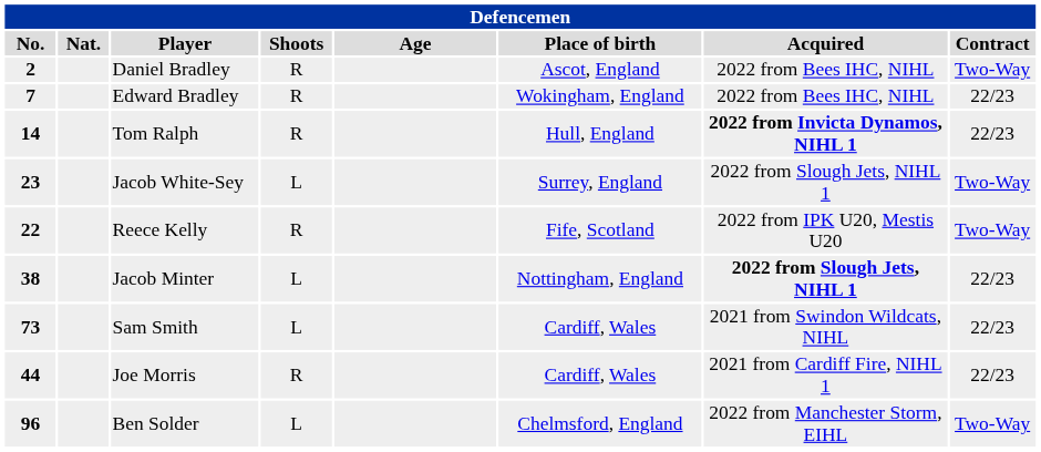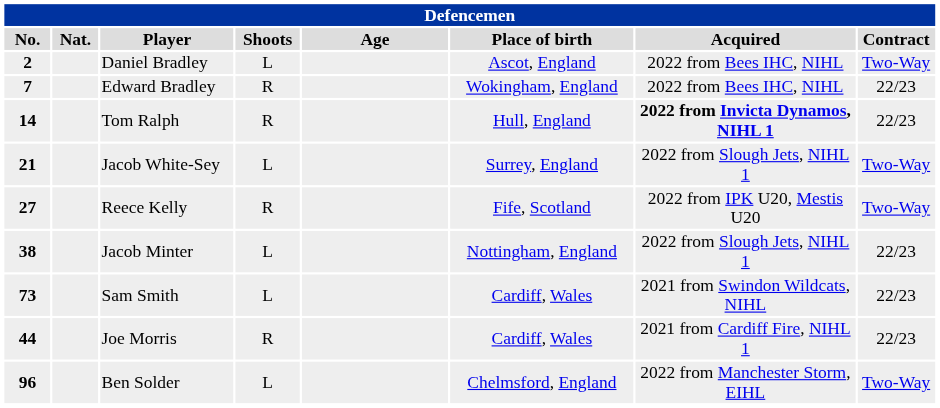 <table class="toccolours"  style="width:97%; clear:both; margin:1.5em auto; text-align:center;">
 <tr>
 <th colspan="11" style="background:#0033A0; color:white;">Defencemen</th>
 </tr>
 <tr style="background:#ddd;">
 <th width=5%>No.</th>
 <th width=5%>Nat.</th>
 <th !width=22%>Player</th>
 <th width=7%>Shoots</th>
 <th width=16%>Age</th>
 <th width=20%>Place of birth</th>
 <th width=24%>Acquired</th>
 <td><strong>Contract</strong></td>
 </tr>
 <tr style="background:#eee;">
 <td><strong>2</strong></td>
 <td></td>
 <td align="left">Daniel Bradley</td>
-<td>R</td>
+<td>L</td>
 <td></td>
 <td><a href='#'>Ascot</a>, <a href='#'>England</a></td>
 <td>2022 from <a href='#'>Bees IHC</a>, <a href='#'>NIHL</a></td>
 <td><a href='#'>Two-Way</a></td>
 </tr>
 <tr style="background:#eee;">
 <td><strong>7</strong></td>
 <td></td>
 <td align="left">Edward Bradley</td>
 <td>R</td>
 <td></td>
 <td><a href='#'>Wokingham</a>, <a href='#'>England</a></td>
 <td>2022 from <a href='#'>Bees IHC</a>, <a href='#'>NIHL</a></td>
 <td>22/23</td>
 </tr>
 <tr style="background:#eee;">
 <td><strong>14</strong></td>
 <td></td>
 <td align="left">Tom Ralph</td>
 <td>R</td>
 <td></td>
 <td><a href='#'>Hull</a>, <a href='#'>England</a></td>
 <td><strong>2022 from <a href='#'>Invicta Dynamos</a>, <a href='#'>NIHL 1</a></strong></td>
 <td>22/23</td>
 </tr>
 <tr style="background:#eee;">
-<td><strong>23</strong></td>
+<td><strong>21</strong></td>
 <td></td>
 <td align="left">Jacob White-Sey</td>
 <td>L</td>
 <td></td>
 <td><a href='#'>Surrey</a>, <a href='#'>England</a></td>
 <td>2022 from <a href='#'>Slough Jets</a>, <a href='#'>NIHL 1</a></td>
 <td><a href='#'>Two-Way</a></td>
 </tr>
 <tr style="background:#eee;">
-<td><strong>22</strong></td>
+<td><strong>27</strong></td>
 <td></td>
 <td align="left">Reece Kelly</td>
 <td>R</td>
 <td></td>
 <td><a href='#'>Fife</a>, <a href='#'>Scotland</a></td>
 <td>2022 from <a href='#'>IPK</a> U20, <a href='#'>Mestis</a> U20</td>
 <td><a href='#'>Two-Way</a></td>
 </tr>
 <tr style="background:#eee;">
 <td><strong>38</strong></td>
 <td></td>
 <td align="left">Jacob Minter</td>
 <td>L</td>
 <td></td>
 <td><a href='#'>Nottingham</a>, <a href='#'>England</a></td>
-<td><strong>2022 from <a href='#'>Slough Jets</a>, <a href='#'>NIHL 1</a></strong></td>
+<td>2022 from <a href='#'>Slough Jets</a>, <a href='#'>NIHL 1</a></td>
 <td>22/23</td>
 </tr>
 <tr style="background:#eee;">
 <td><strong>73</strong></td>
 <td></td>
 <td align="left">Sam Smith</td>
 <td>L</td>
 <td></td>
 <td><a href='#'>Cardiff</a>, <a href='#'>Wales</a></td>
 <td>2021 from <a href='#'>Swindon Wildcats</a>, <a href='#'>NIHL</a></td>
 <td>22/23</td>
 </tr>
 <tr style="background:#eee;">
 <td><strong>44</strong></td>
 <td></td>
 <td align="left">Joe Morris</td>
 <td>R</td>
 <td></td>
 <td><a href='#'>Cardiff</a>, <a href='#'>Wales</a></td>
 <td>2021 from <a href='#'>Cardiff Fire</a>, <a href='#'>NIHL 1</a></td>
 <td>22/23</td>
 </tr>
 <tr style="background:#eee;">
 <td><strong>96</strong></td>
 <td></td>
 <td align="left">Ben Solder</td>
 <td>L</td>
 <td></td>
 <td><a href='#'>Chelmsford</a>, <a href='#'>England</a></td>
 <td>2022 from <a href='#'>Manchester Storm</a>, <a href='#'>EIHL</a></td>
 <td><a href='#'>Two-Way</a></td>
 </tr>
 </table>
